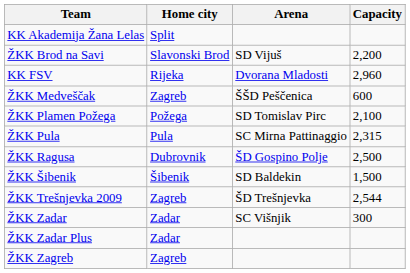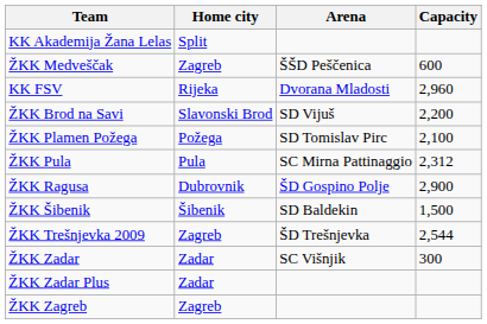 <table class="wikitable">
 <tr>
 <th>Team</th>
 <th>Home city</th>
 <th>Arena</th>
 <th>Capacity</th>
 </tr>
 <tr>
 <td><a href='#'>KK Akademija Žana Lelas</a></td>
 <td><a href='#'>Split</a></td>
 <td></td>
 <td></td>
 </tr>
 <tr>
-<td><a href='#'>ŽKK Brod na Savi</a></td>
-<td><a href='#'>Slavonski Brod</a></td>
-<td>SD Vijuš</td>
-<td>2,200</td>
+<td><a href='#'>ŽKK Medveščak</a></td>
+<td><a href='#'>Zagreb</a></td>
+<td>ŠŠD Peščenica</td>
+<td>600</td>
 </tr>
 <tr>
 <td><a href='#'>KK FSV</a></td>
 <td><a href='#'>Rijeka</a></td>
 <td><a href='#'>Dvorana Mladosti</a></td>
 <td>2,960</td>
 </tr>
 <tr>
-<td><a href='#'>ŽKK Medveščak</a></td>
-<td><a href='#'>Zagreb</a></td>
-<td>ŠŠD Peščenica</td>
-<td>600</td>
+<td><a href='#'>ŽKK Brod na Savi</a></td>
+<td><a href='#'>Slavonski Brod</a></td>
+<td>SD Vijuš</td>
+<td>2,200</td>
 </tr>
 <tr>
 <td><a href='#'>ŽKK Plamen Požega</a></td>
 <td><a href='#'>Požega</a></td>
 <td>SD Tomislav Pirc</td>
 <td>2,100</td>
 </tr>
 <tr>
 <td><a href='#'>ŽKK Pula</a></td>
 <td><a href='#'>Pula</a></td>
 <td>SC Mirna Pattinaggio</td>
-<td>2,315</td>
+<td>2,312</td>
 </tr>
 <tr>
 <td><a href='#'>ŽKK Ragusa</a></td>
 <td><a href='#'>Dubrovnik</a></td>
 <td><a href='#'>ŠD Gospino Polje</a></td>
-<td>2,500</td>
+<td>2,900</td>
 </tr>
 <tr>
 <td><a href='#'>ŽKK Šibenik</a></td>
 <td><a href='#'>Šibenik</a></td>
 <td>SD Baldekin</td>
 <td>1,500</td>
 </tr>
 <tr>
 <td><a href='#'>ŽKK Trešnjevka 2009</a></td>
 <td><a href='#'>Zagreb</a></td>
 <td>ŠD Trešnjevka</td>
 <td>2,544</td>
 </tr>
 <tr>
 <td><a href='#'>ŽKK Zadar</a></td>
 <td><a href='#'>Zadar</a></td>
 <td>SC Višnjik</td>
 <td>300</td>
 </tr>
 <tr>
 <td><a href='#'>ŽKK Zadar Plus</a></td>
 <td><a href='#'>Zadar</a></td>
 <td></td>
 <td></td>
 </tr>
 <tr>
 <td><a href='#'>ŽKK Zagreb</a></td>
 <td><a href='#'>Zagreb</a></td>
 <td></td>
 <td></td>
 </tr>
 </table>
